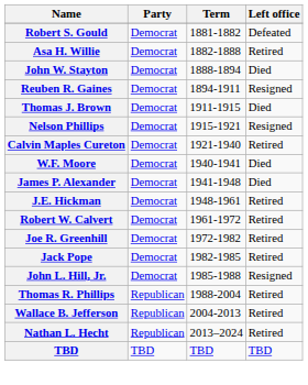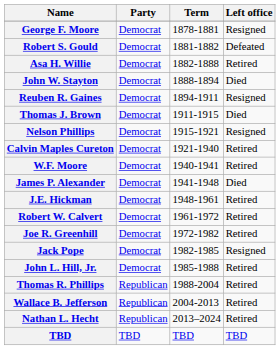 <table class="wikitable">
 <tr>
 <th>Name</th>
 <th>Party</th>
 <th>Term</th>
 <th>Left office</th>
 </tr>
 <tr>
+</tr>
+<tr>
+<th><a href='#'>George F. Moore</a></th>
+<td><a href='#'>Democrat</a></td>
+<td>1878-1881</td>
+<td>Resigned</td>
 </tr>
 <tr>
 <th><a href='#'>Robert S. Gould</a></th>
 <td><a href='#'>Democrat</a></td>
 <td>1881-1882</td>
 <td>Defeated</td>
 </tr>
 <tr>
 <th><a href='#'>Asa H. Willie</a></th>
 <td><a href='#'>Democrat</a></td>
 <td>1882-1888</td>
 <td>Retired</td>
 </tr>
 <tr>
 <th><a href='#'>John W. Stayton</a></th>
 <td><a href='#'>Democrat</a></td>
 <td>1888-1894</td>
 <td>Died</td>
 </tr>
 <tr>
 <th><a href='#'>Reuben R. Gaines</a></th>
 <td><a href='#'>Democrat</a></td>
 <td>1894-1911</td>
 <td>Resigned</td>
 </tr>
 <tr>
 <th><a href='#'>Thomas J. Brown</a></th>
 <td><a href='#'>Democrat</a></td>
 <td>1911-1915</td>
 <td>Died</td>
 </tr>
 <tr>
 <th><a href='#'>Nelson Phillips</a></th>
 <td><a href='#'>Democrat</a></td>
 <td>1915-1921</td>
 <td>Resigned</td>
 </tr>
 <tr>
 <th><a href='#'>Calvin Maples Cureton</a></th>
 <td><a href='#'>Democrat</a></td>
 <td>1921-1940</td>
 <td>Retired</td>
 </tr>
 <tr>
 <th><a href='#'>W.F. Moore</a></th>
 <td><a href='#'>Democrat</a></td>
 <td>1940-1941</td>
-<td>Died</td>
+<td>Retired</td>
 </tr>
 <tr>
 <th><a href='#'>James P. Alexander</a></th>
 <td><a href='#'>Democrat</a></td>
 <td>1941-1948</td>
 <td>Died</td>
 </tr>
 <tr>
 <th><a href='#'>J.E. Hickman</a></th>
 <td><a href='#'>Democrat</a></td>
 <td>1948-1961</td>
 <td>Retired</td>
 </tr>
 <tr>
 <th><a href='#'>Robert W. Calvert</a></th>
 <td><a href='#'>Democrat</a></td>
 <td>1961-1972</td>
 <td>Retired</td>
 </tr>
 <tr>
 <th><a href='#'>Joe R. Greenhill</a></th>
 <td><a href='#'>Democrat</a></td>
 <td>1972-1982</td>
 <td>Retired</td>
 </tr>
 <tr>
 <th><a href='#'>Jack Pope</a></th>
 <td><a href='#'>Democrat</a></td>
 <td>1982-1985</td>
-<td>Retired</td>
+<td>Resigned</td>
 </tr>
 <tr>
 <th><a href='#'>John L. Hill, Jr.</a></th>
 <td><a href='#'>Democrat</a></td>
 <td>1985-1988</td>
-<td>Resigned</td>
+<td>Retired</td>
 </tr>
 <tr>
 <th><a href='#'>Thomas R. Phillips</a></th>
 <td><a href='#'>Republican</a></td>
 <td>1988-2004</td>
 <td>Retired</td>
 </tr>
 <tr>
 <th><a href='#'>Wallace B. Jefferson</a></th>
 <td><a href='#'>Republican</a></td>
 <td>2004-2013</td>
 <td>Retired</td>
 </tr>
 <tr>
 <th><a href='#'>Nathan L. Hecht</a></th>
 <td><a href='#'>Republican</a></td>
 <td>2013–2024</td>
 <td>Retired</td>
 </tr>
 <tr>
 <th><a href='#'>TBD</a></th>
 <td><a href='#'>TBD</a></td>
 <td><a href='#'>TBD</a></td>
 <td><a href='#'>TBD</a></td>
 </tr>
 </table>
